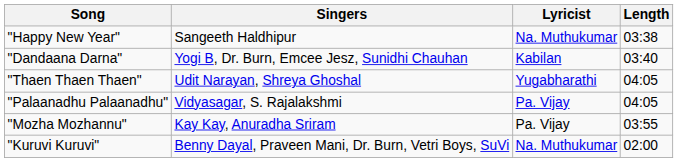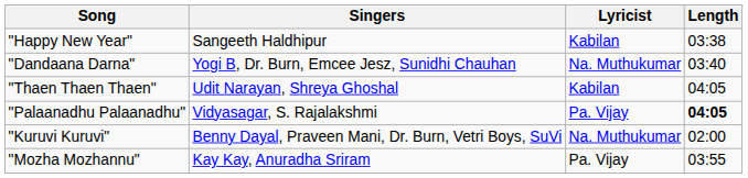 <table class="wikitable">
 <tr>
 <th>Song</th>
 <th>Singers</th>
 <th>Lyricist</th>
 <th>Length</th>
 </tr>
 <tr>
 <td>"Happy New Year"</td>
 <td>Sangeeth Haldhipur</td>
-<td><a href='#'>Na. Muthukumar</a></td>
+<td><a href='#'>Kabilan</a></td>
 <td>03:38</td>
 </tr>
 <tr>
 <td>"Dandaana Darna"</td>
 <td><a href='#'>Yogi B</a>, Dr. Burn, Emcee Jesz, <a href='#'>Sunidhi Chauhan</a></td>
-<td><a href='#'>Kabilan</a></td>
+<td><a href='#'>Na. Muthukumar</a></td>
 <td>03:40</td>
 </tr>
 <tr>
 <td>"Thaen Thaen Thaen"</td>
 <td><a href='#'>Udit Narayan</a>, <a href='#'>Shreya Ghoshal</a></td>
-<td><a href='#'>Yugabharathi</a></td>
+<td><a href='#'>Kabilan</a></td>
 <td>04:05</td>
 </tr>
 <tr>
 <td>"Palaanadhu Palaanadhu"</td>
 <td><a href='#'>Vidyasagar</a>, S. Rajalakshmi</td>
 <td><a href='#'>Pa. Vijay</a></td>
-<td>04:05</td>
+<td><strong>04:05</strong></td>
+</tr>
+<tr>
+<td>"Kuruvi Kuruvi"</td>
+<td><a href='#'>Benny Dayal</a>, Praveen Mani, Dr. Burn, Vetri Boys, <a href='#'>SuVi</a></td>
+<td><a href='#'>Na. Muthukumar</a></td>
+<td>02:00</td>
 </tr>
 <tr>
 <td>"Mozha Mozhannu"</td>
 <td><a href='#'>Kay Kay</a>, <a href='#'>Anuradha Sriram</a></td>
 <td>Pa. Vijay</td>
 <td>03:55</td>
 </tr>
-<tr>
-<td>"Kuruvi Kuruvi"</td>
-<td><a href='#'>Benny Dayal</a>, Praveen Mani, Dr. Burn, Vetri Boys, <a href='#'>SuVi</a></td>
-<td><a href='#'>Na. Muthukumar</a></td>
-<td>02:00</td>
-</tr>
 </table>
